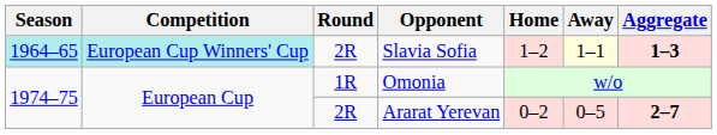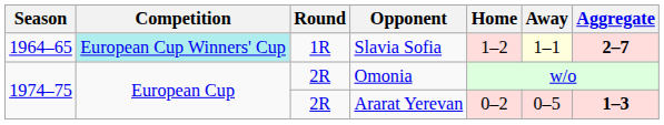 <table class="wikitable" style="font-size:100%; text-align: center;">
 <tr>
 <th>Season</th>
 <th>Competition</th>
 <th>Round</th>
 <th>Opponent</th>
 <th>Home</th>
 <th>Away</th>
 <th><a href='#'>Aggregate</a></th>
 </tr>
 <tr>
-<td style="background: paleturquoise;"><a href='#'>1964–65</a></td>
+<td><a href='#'>1964–65</a></td>
 <td style="background: paleturquoise;"><a href='#'>European Cup Winners' Cup</a></td>
-<td><a href='#'>2R</a></td>
+<td><a href='#'>1R</a></td>
 <td align="left"> <a href='#'>Slavia Sofia</a></td>
 <td bgcolor="#ffdddd" style="text-align:center;">1–2</td>
 <td bgcolor="#ffffdd" style="text-align:center;">1–1</td>
-<td bgcolor="#ffdddd" style="text-align:center;"><strong>1–3</strong></td>
+<td bgcolor="#ffdddd" style="text-align:center;"><strong>2–7</strong></td>
 </tr>
 <tr>
 <td rowspan=2><a href='#'>1974–75</a></td>
 <td rowspan=2><a href='#'>European Cup</a></td>
-<td><a href='#'>1R</a></td>
+<td><a href='#'>2R</a></td>
 <td align="left"> <a href='#'>Omonia</a></td>
 <td colspan=3 bgcolor="#dfd"><a href='#'>w/o</a></td>
 </tr>
 <tr>
 <td><a href='#'>2R</a></td>
 <td align="left"> <a href='#'>Ararat Yerevan</a></td>
 <td bgcolor="#ffdddd" style="text-align:center;">0–2</td>
 <td bgcolor="#ffdddd" style="text-align:center;">0–5</td>
-<td bgcolor="#ffdddd" style="text-align:center;"><strong>2–7</strong></td>
+<td bgcolor="#ffdddd" style="text-align:center;"><strong>1–3</strong></td>
 </tr>
 </table>
